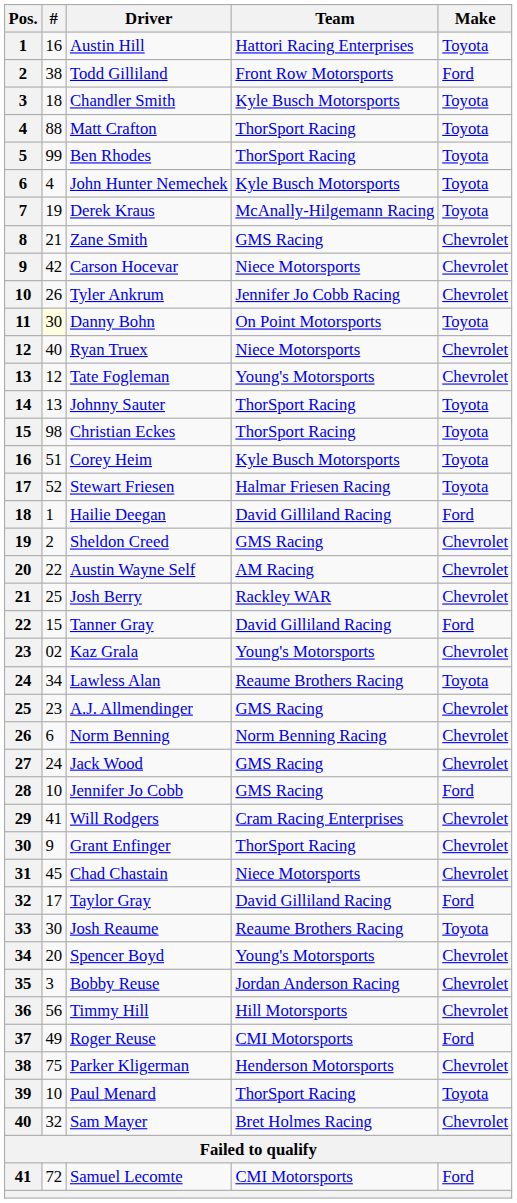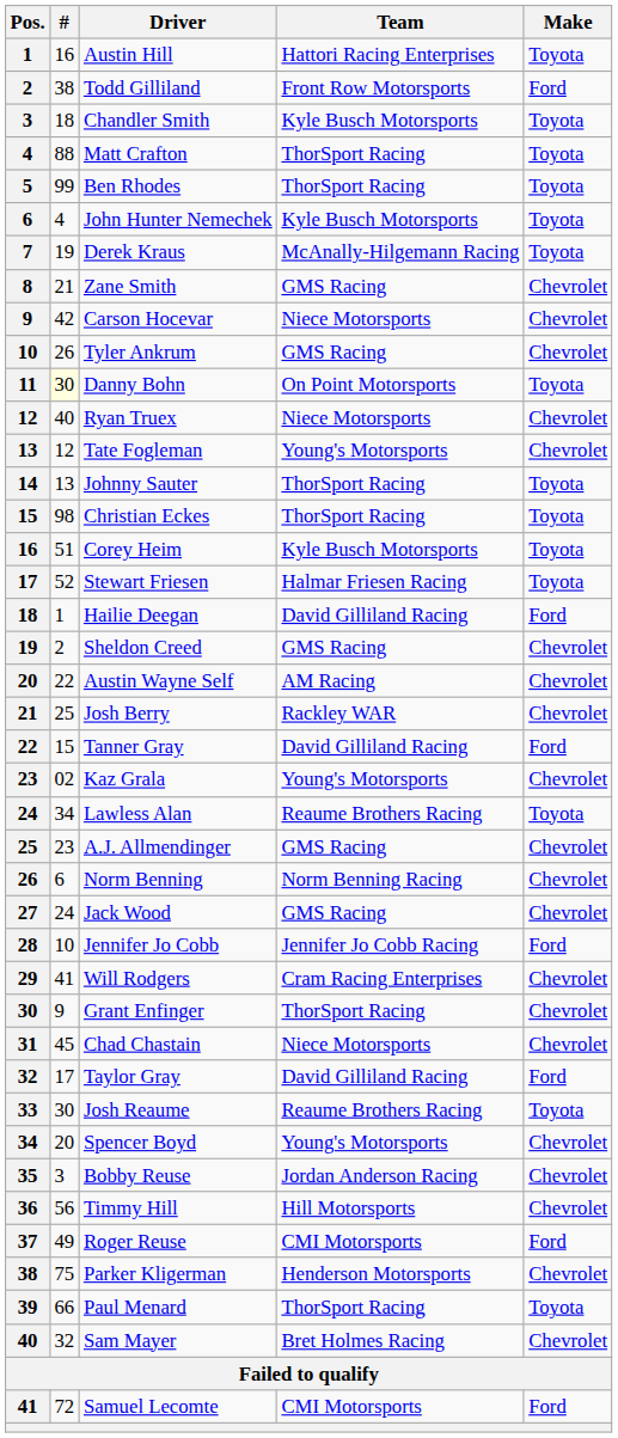 <table class="wikitable" style="font-size:95%">
 <tr>
 <th>Pos.</th>
 <th>#</th>
 <th>Driver</th>
 <th>Team</th>
 <th>Make</th>
 </tr>
 <tr>
 <th>1</th>
 <td>16</td>
 <td><a href='#'>Austin Hill</a></td>
 <td><a href='#'>Hattori Racing Enterprises</a></td>
 <td><a href='#'>Toyota</a></td>
 </tr>
 <tr>
 <th>2</th>
 <td>38</td>
 <td><a href='#'>Todd Gilliland</a></td>
 <td><a href='#'>Front Row Motorsports</a></td>
 <td><a href='#'>Ford</a></td>
 </tr>
 <tr>
 <th>3</th>
 <td>18</td>
 <td><a href='#'>Chandler Smith</a></td>
 <td><a href='#'>Kyle Busch Motorsports</a></td>
 <td><a href='#'>Toyota</a></td>
 </tr>
 <tr>
 <th>4</th>
 <td>88</td>
 <td><a href='#'>Matt Crafton</a></td>
 <td><a href='#'>ThorSport Racing</a></td>
 <td><a href='#'>Toyota</a></td>
 </tr>
 <tr>
 <th>5</th>
 <td>99</td>
 <td><a href='#'>Ben Rhodes</a></td>
 <td><a href='#'>ThorSport Racing</a></td>
 <td><a href='#'>Toyota</a></td>
 </tr>
 <tr>
 <th>6</th>
 <td>4</td>
 <td><a href='#'>John Hunter Nemechek</a></td>
 <td><a href='#'>Kyle Busch Motorsports</a></td>
 <td><a href='#'>Toyota</a></td>
 </tr>
 <tr>
 <th>7</th>
 <td>19</td>
 <td><a href='#'>Derek Kraus</a></td>
 <td><a href='#'>McAnally-Hilgemann Racing</a></td>
 <td><a href='#'>Toyota</a></td>
 </tr>
 <tr>
 <th>8</th>
 <td>21</td>
 <td><a href='#'>Zane Smith</a></td>
 <td><a href='#'>GMS Racing</a></td>
 <td><a href='#'>Chevrolet</a></td>
 </tr>
 <tr>
 <th>9</th>
 <td>42</td>
 <td><a href='#'>Carson Hocevar</a></td>
 <td><a href='#'>Niece Motorsports</a></td>
 <td><a href='#'>Chevrolet</a></td>
 </tr>
 <tr>
 <th>10</th>
 <td>26</td>
 <td><a href='#'>Tyler Ankrum</a></td>
-<td><a href='#'>Jennifer Jo Cobb Racing</a></td>
+<td><a href='#'>GMS Racing</a></td>
 <td><a href='#'>Chevrolet</a></td>
 </tr>
 <tr>
 <th>11</th>
 <td style="background: lightyellow;">30</td>
 <td><a href='#'>Danny Bohn</a></td>
 <td><a href='#'>On Point Motorsports</a></td>
 <td><a href='#'>Toyota</a></td>
 </tr>
 <tr>
 <th>12</th>
 <td>40</td>
 <td><a href='#'>Ryan Truex</a></td>
 <td><a href='#'>Niece Motorsports</a></td>
 <td><a href='#'>Chevrolet</a></td>
 </tr>
 <tr>
 <th>13</th>
 <td>12</td>
 <td><a href='#'>Tate Fogleman</a></td>
 <td><a href='#'>Young's Motorsports</a></td>
 <td><a href='#'>Chevrolet</a></td>
 </tr>
 <tr>
 <th>14</th>
 <td>13</td>
 <td><a href='#'>Johnny Sauter</a></td>
 <td><a href='#'>ThorSport Racing</a></td>
 <td><a href='#'>Toyota</a></td>
 </tr>
 <tr>
 <th>15</th>
 <td>98</td>
 <td><a href='#'>Christian Eckes</a></td>
 <td><a href='#'>ThorSport Racing</a></td>
 <td><a href='#'>Toyota</a></td>
 </tr>
 <tr>
 <th>16</th>
 <td>51</td>
 <td><a href='#'>Corey Heim</a></td>
 <td><a href='#'>Kyle Busch Motorsports</a></td>
 <td><a href='#'>Toyota</a></td>
 </tr>
 <tr>
 <th>17</th>
 <td>52</td>
 <td><a href='#'>Stewart Friesen</a></td>
 <td><a href='#'>Halmar Friesen Racing</a></td>
 <td><a href='#'>Toyota</a></td>
 </tr>
 <tr>
 <th>18</th>
 <td>1</td>
 <td><a href='#'>Hailie Deegan</a></td>
 <td><a href='#'>David Gilliland Racing</a></td>
 <td><a href='#'>Ford</a></td>
 </tr>
 <tr>
 <th>19</th>
 <td>2</td>
 <td><a href='#'>Sheldon Creed</a></td>
 <td><a href='#'>GMS Racing</a></td>
 <td><a href='#'>Chevrolet</a></td>
 </tr>
 <tr>
 <th>20</th>
 <td>22</td>
 <td><a href='#'>Austin Wayne Self</a></td>
 <td><a href='#'>AM Racing</a></td>
 <td><a href='#'>Chevrolet</a></td>
 </tr>
 <tr>
 <th>21</th>
 <td>25</td>
 <td><a href='#'>Josh Berry</a></td>
 <td><a href='#'>Rackley WAR</a></td>
 <td><a href='#'>Chevrolet</a></td>
 </tr>
 <tr>
 <th>22</th>
 <td>15</td>
 <td><a href='#'>Tanner Gray</a></td>
 <td><a href='#'>David Gilliland Racing</a></td>
 <td><a href='#'>Ford</a></td>
 </tr>
 <tr>
 <th>23</th>
 <td>02</td>
 <td><a href='#'>Kaz Grala</a></td>
 <td><a href='#'>Young's Motorsports</a></td>
 <td><a href='#'>Chevrolet</a></td>
 </tr>
 <tr>
 <th>24</th>
 <td>34</td>
 <td><a href='#'>Lawless Alan</a></td>
 <td><a href='#'>Reaume Brothers Racing</a></td>
 <td><a href='#'>Toyota</a></td>
 </tr>
 <tr>
 <th>25</th>
 <td>23</td>
 <td><a href='#'>A.J. Allmendinger</a></td>
 <td><a href='#'>GMS Racing</a></td>
 <td><a href='#'>Chevrolet</a></td>
 </tr>
 <tr>
 <th>26</th>
 <td>6</td>
 <td><a href='#'>Norm Benning</a></td>
 <td><a href='#'>Norm Benning Racing</a></td>
 <td><a href='#'>Chevrolet</a></td>
 </tr>
 <tr>
 <th>27</th>
 <td>24</td>
 <td><a href='#'>Jack Wood</a></td>
 <td><a href='#'>GMS Racing</a></td>
 <td><a href='#'>Chevrolet</a></td>
 </tr>
 <tr>
 <th>28</th>
 <td>10</td>
 <td><a href='#'>Jennifer Jo Cobb</a></td>
-<td><a href='#'>GMS Racing</a></td>
+<td><a href='#'>Jennifer Jo Cobb Racing</a></td>
 <td><a href='#'>Ford</a></td>
 </tr>
 <tr>
 <th>29</th>
 <td>41</td>
 <td><a href='#'>Will Rodgers</a></td>
 <td><a href='#'>Cram Racing Enterprises</a></td>
 <td><a href='#'>Chevrolet</a></td>
 </tr>
 <tr>
 <th>30</th>
 <td>9</td>
 <td><a href='#'>Grant Enfinger</a></td>
 <td><a href='#'>ThorSport Racing</a></td>
 <td><a href='#'>Chevrolet</a></td>
 </tr>
 <tr>
 <th>31</th>
 <td>45</td>
 <td><a href='#'>Chad Chastain</a></td>
 <td><a href='#'>Niece Motorsports</a></td>
 <td><a href='#'>Chevrolet</a></td>
 </tr>
 <tr>
 <th>32</th>
 <td>17</td>
 <td><a href='#'>Taylor Gray</a></td>
 <td><a href='#'>David Gilliland Racing</a></td>
 <td><a href='#'>Ford</a></td>
 </tr>
 <tr>
 <th>33</th>
 <td>30</td>
 <td><a href='#'>Josh Reaume</a></td>
 <td><a href='#'>Reaume Brothers Racing</a></td>
 <td><a href='#'>Toyota</a></td>
 </tr>
 <tr>
 <th>34</th>
 <td>20</td>
 <td><a href='#'>Spencer Boyd</a></td>
 <td><a href='#'>Young's Motorsports</a></td>
 <td><a href='#'>Chevrolet</a></td>
 </tr>
 <tr>
 <th>35</th>
 <td>3</td>
 <td><a href='#'>Bobby Reuse</a></td>
 <td><a href='#'>Jordan Anderson Racing</a></td>
 <td><a href='#'>Chevrolet</a></td>
 </tr>
 <tr>
 <th>36</th>
 <td>56</td>
 <td><a href='#'>Timmy Hill</a></td>
 <td><a href='#'>Hill Motorsports</a></td>
 <td><a href='#'>Chevrolet</a></td>
 </tr>
 <tr>
 <th>37</th>
 <td>49</td>
 <td><a href='#'>Roger Reuse</a></td>
 <td><a href='#'>CMI Motorsports</a></td>
 <td><a href='#'>Ford</a></td>
 </tr>
 <tr>
 <th>38</th>
 <td>75</td>
 <td><a href='#'>Parker Kligerman</a></td>
 <td><a href='#'>Henderson Motorsports</a></td>
 <td><a href='#'>Chevrolet</a></td>
 </tr>
 <tr>
 <th>39</th>
-<td>10</td>
+<td>66</td>
 <td><a href='#'>Paul Menard</a></td>
 <td><a href='#'>ThorSport Racing</a></td>
 <td><a href='#'>Toyota</a></td>
 </tr>
 <tr>
 <th>40</th>
 <td>32</td>
 <td><a href='#'>Sam Mayer</a></td>
 <td><a href='#'>Bret Holmes Racing</a></td>
 <td><a href='#'>Chevrolet</a></td>
 </tr>
 <tr>
 <th colspan="5">Failed to qualify</th>
 </tr>
 <tr>
 <th>41</th>
 <td>72</td>
 <td><a href='#'>Samuel Lecomte</a></td>
 <td><a href='#'>CMI Motorsports</a></td>
 <td><a href='#'>Ford</a></td>
 </tr>
 <tr>
 <th colspan="5"></th>
 </tr>
 </table>
